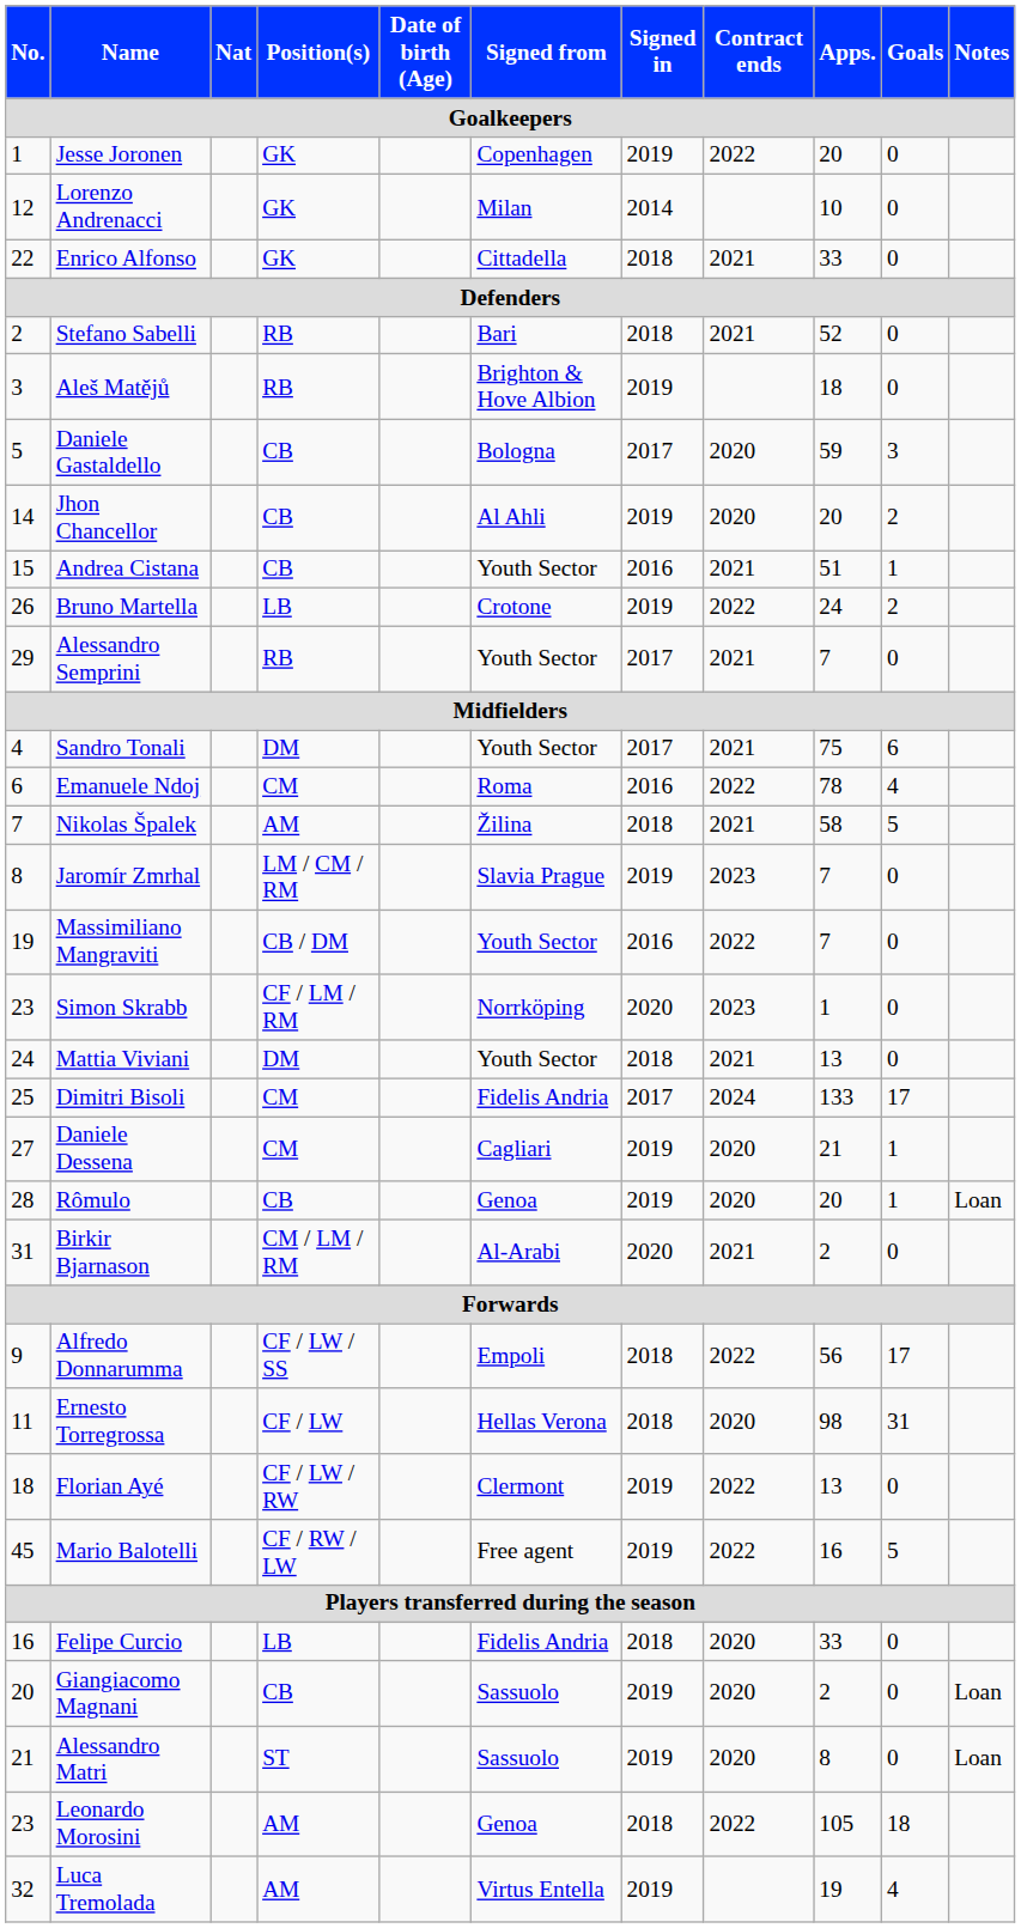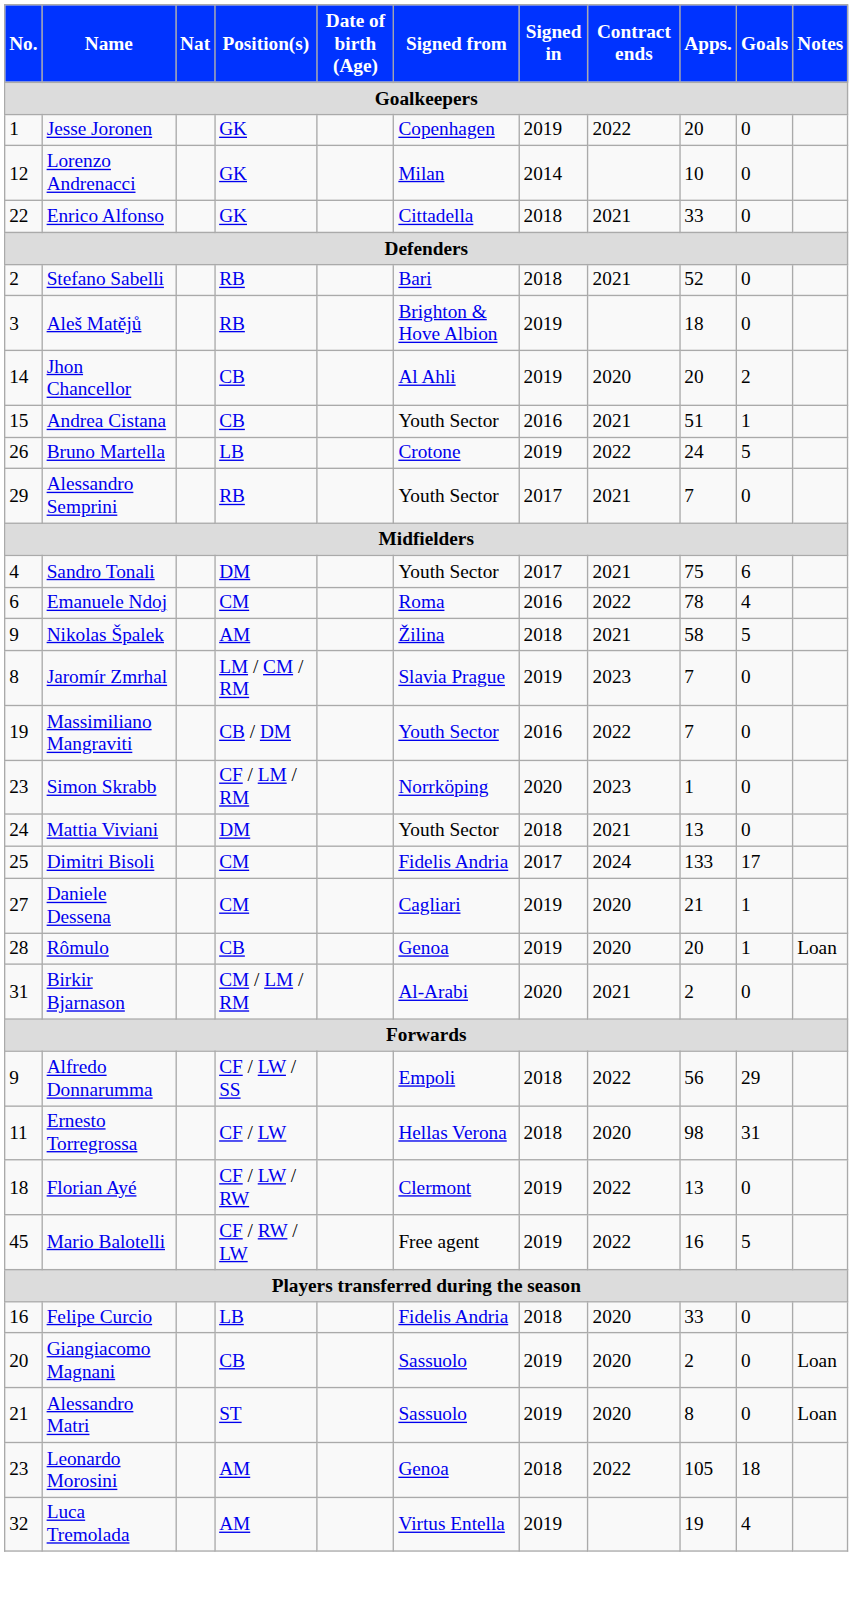 <table class="wikitable" style="text-align:left; font-size:90%; width:101%;">
 <tr>
 <th style="background:#0033FF; color:white; text-align:center;">No.</th>
 <th style="background:#0033FF; color:white; text-align:center;">Name</th>
 <th style="background:#0033FF; color:white; text-align:center;">Nat</th>
 <th style="background:#0033FF; color:white; text-align:center;">Position(s)</th>
 <th style="background:#0033FF; color:white; text-align:center;">Date of birth (Age)</th>
 <th style="background:#0033FF; color:white; text-align:center;">Signed from</th>
 <th style="background:#0033FF; color:white; text-align:center;">Signed in</th>
 <th style="background:#0033FF; color:white; text-align:center;">Contract ends</th>
 <th style="background:#0033FF; color:white; text-align:center;">Apps.</th>
 <th style="background:#0033FF; color:white; text-align:center;">Goals</th>
 <th style="background:#0033FF; color:white; text-align:center;">Notes</th>
 </tr>
 <tr>
 <th colspan=11 style="background:#dcdcdc; text-align:center;">Goalkeepers</th>
 </tr>
 <tr>
 <td>1</td>
 <td><a href='#'>Jesse Joronen</a></td>
 <td></td>
 <td><a href='#'>GK</a></td>
 <td></td>
 <td> <a href='#'>Copenhagen</a></td>
 <td>2019</td>
 <td>2022</td>
 <td>20</td>
 <td>0</td>
 <td></td>
 </tr>
 <tr>
 <td>12</td>
 <td><a href='#'>Lorenzo Andrenacci</a></td>
 <td></td>
 <td><a href='#'>GK</a></td>
 <td></td>
 <td> <a href='#'>Milan</a></td>
 <td>2014</td>
 <td></td>
 <td>10</td>
 <td>0</td>
 <td></td>
 </tr>
 <tr>
 <td>22</td>
 <td><a href='#'>Enrico Alfonso</a></td>
 <td></td>
 <td><a href='#'>GK</a></td>
 <td></td>
 <td> <a href='#'>Cittadella</a></td>
 <td>2018</td>
 <td>2021</td>
 <td>33</td>
 <td>0</td>
 <td></td>
 </tr>
 <tr>
 <th colspan=11 style="background:#dcdcdc; text-align:center;">Defenders</th>
 </tr>
 <tr>
 <td>2</td>
 <td><a href='#'>Stefano Sabelli</a></td>
 <td></td>
 <td><a href='#'>RB</a></td>
 <td></td>
 <td> <a href='#'>Bari</a></td>
 <td>2018</td>
 <td>2021</td>
 <td>52</td>
 <td>0</td>
 <td></td>
 </tr>
 <tr>
 <td>3</td>
 <td><a href='#'>Aleš Matějů</a></td>
 <td></td>
 <td><a href='#'>RB</a></td>
 <td></td>
 <td> <a href='#'>Brighton & Hove Albion</a></td>
 <td>2019</td>
 <td></td>
 <td>18</td>
 <td>0</td>
 <td></td>
 </tr>
 <tr>
-<td>5</td>
-<td><a href='#'>Daniele Gastaldello</a></td>
-<td></td>
-<td><a href='#'>CB</a></td>
-<td></td>
-<td> <a href='#'>Bologna</a></td>
-<td>2017</td>
-<td>2020</td>
-<td>59</td>
-<td>3</td>
-<td></td>
-</tr>
-<tr>
 <td>14</td>
 <td><a href='#'>Jhon Chancellor</a></td>
 <td></td>
 <td><a href='#'>CB</a></td>
 <td></td>
 <td> <a href='#'>Al Ahli</a></td>
 <td>2019</td>
 <td>2020</td>
 <td>20</td>
 <td>2</td>
 <td></td>
 </tr>
 <tr>
 <td>15</td>
 <td><a href='#'>Andrea Cistana</a></td>
 <td></td>
 <td><a href='#'>CB</a></td>
 <td></td>
 <td> Youth Sector</td>
 <td>2016</td>
 <td>2021</td>
 <td>51</td>
 <td>1</td>
 <td></td>
 </tr>
 <tr>
 <td>26</td>
 <td><a href='#'>Bruno Martella</a></td>
 <td></td>
 <td><a href='#'>LB</a></td>
 <td></td>
 <td> <a href='#'>Crotone</a></td>
 <td>2019</td>
 <td>2022</td>
 <td>24</td>
-<td>2</td>
+<td>5</td>
 <td></td>
 </tr>
 <tr>
 <td>29</td>
 <td><a href='#'>Alessandro Semprini</a></td>
 <td></td>
 <td><a href='#'>RB</a></td>
 <td></td>
 <td> Youth Sector</td>
 <td>2017</td>
 <td>2021</td>
 <td>7</td>
 <td>0</td>
 <td></td>
 </tr>
 <tr>
 <th colspan=11 style="background:#dcdcdc; text-align:center;">Midfielders</th>
 </tr>
 <tr>
 <td>4</td>
 <td><a href='#'>Sandro Tonali</a></td>
 <td></td>
 <td><a href='#'>DM</a></td>
 <td></td>
 <td> Youth Sector</td>
 <td>2017</td>
 <td>2021</td>
 <td>75</td>
 <td>6</td>
 <td></td>
 </tr>
 <tr>
 <td>6</td>
 <td><a href='#'>Emanuele Ndoj</a></td>
 <td></td>
 <td><a href='#'>CM</a></td>
 <td></td>
 <td> <a href='#'>Roma</a></td>
 <td>2016</td>
 <td>2022</td>
 <td>78</td>
 <td>4</td>
 <td></td>
 </tr>
 <tr>
-<td>7</td>
+<td>9</td>
 <td><a href='#'>Nikolas Špalek</a></td>
 <td></td>
 <td><a href='#'>AM</a></td>
 <td></td>
 <td> <a href='#'>Žilina</a></td>
 <td>2018</td>
 <td>2021</td>
 <td>58</td>
 <td>5</td>
 <td></td>
 </tr>
 <tr>
 <td>8</td>
 <td><a href='#'>Jaromír Zmrhal</a></td>
 <td></td>
 <td><a href='#'>LM</a> / <a href='#'>CM</a> / <a href='#'>RM</a></td>
 <td></td>
 <td> <a href='#'>Slavia Prague</a></td>
 <td>2019</td>
 <td>2023</td>
 <td>7</td>
 <td>0</td>
 <td></td>
 </tr>
 <tr>
 <td>19</td>
 <td><a href='#'>Massimiliano Mangraviti</a></td>
 <td></td>
 <td><a href='#'>CB</a> / <a href='#'>DM</a></td>
 <td></td>
 <td> <a href='#'>Youth Sector</a></td>
 <td>2016</td>
 <td>2022</td>
 <td>7</td>
 <td>0</td>
 <td></td>
 </tr>
 <tr>
 <td>23</td>
 <td><a href='#'>Simon Skrabb</a></td>
 <td></td>
 <td><a href='#'>CF</a> / <a href='#'>LM</a> / <a href='#'>RM</a></td>
 <td></td>
 <td> <a href='#'>Norrköping</a></td>
 <td>2020</td>
 <td>2023</td>
 <td>1</td>
 <td>0</td>
 <td></td>
 </tr>
 <tr>
 <td>24</td>
 <td><a href='#'>Mattia Viviani</a></td>
 <td></td>
 <td><a href='#'>DM</a></td>
 <td></td>
 <td> Youth Sector</td>
 <td>2018</td>
 <td>2021</td>
 <td>13</td>
 <td>0</td>
 <td></td>
 </tr>
 <tr>
 <td>25</td>
 <td><a href='#'>Dimitri Bisoli</a></td>
 <td></td>
 <td><a href='#'>CM</a></td>
 <td></td>
 <td> <a href='#'>Fidelis Andria</a></td>
 <td>2017</td>
 <td>2024</td>
 <td>133</td>
 <td>17</td>
 <td></td>
 </tr>
 <tr>
 <td>27</td>
 <td><a href='#'>Daniele Dessena</a></td>
 <td></td>
 <td><a href='#'>CM</a></td>
 <td></td>
 <td> <a href='#'>Cagliari</a></td>
 <td>2019</td>
 <td>2020</td>
 <td>21</td>
 <td>1</td>
 <td></td>
 </tr>
 <tr>
 <td>28</td>
 <td><a href='#'>Rômulo</a></td>
 <td></td>
 <td><a href='#'>CB</a></td>
 <td></td>
 <td> <a href='#'>Genoa</a></td>
 <td>2019</td>
 <td>2020</td>
 <td>20</td>
 <td>1</td>
 <td>Loan</td>
 </tr>
 <tr>
 <td>31</td>
 <td><a href='#'>Birkir Bjarnason</a></td>
 <td></td>
 <td><a href='#'>CM</a> / <a href='#'>LM</a> / <a href='#'>RM</a></td>
 <td></td>
 <td> <a href='#'>Al-Arabi</a></td>
 <td>2020</td>
 <td>2021</td>
 <td>2</td>
 <td>0</td>
 <td></td>
 </tr>
 <tr>
 <th colspan=11 style="background:#dcdcdc; text-align:center;">Forwards</th>
 </tr>
 <tr>
 <td>9</td>
 <td><a href='#'>Alfredo Donnarumma</a></td>
 <td></td>
 <td><a href='#'>CF</a> / <a href='#'>LW</a> / <a href='#'>SS</a></td>
 <td></td>
 <td> <a href='#'>Empoli</a></td>
 <td>2018</td>
 <td>2022</td>
 <td>56</td>
-<td>17</td>
+<td>29</td>
 <td></td>
 </tr>
 <tr>
 <td>11</td>
 <td><a href='#'>Ernesto Torregrossa</a></td>
 <td></td>
 <td><a href='#'>CF</a> / <a href='#'>LW</a></td>
 <td></td>
 <td> <a href='#'>Hellas Verona</a></td>
 <td>2018</td>
 <td>2020</td>
 <td>98</td>
 <td>31</td>
 <td></td>
 </tr>
 <tr>
 <td>18</td>
 <td><a href='#'>Florian Ayé</a></td>
 <td></td>
 <td><a href='#'>CF</a> / <a href='#'>LW</a> / <a href='#'>RW</a></td>
 <td></td>
 <td> <a href='#'>Clermont</a></td>
 <td>2019</td>
 <td>2022</td>
 <td>13</td>
 <td>0</td>
 <td></td>
 </tr>
 <tr>
 <td>45</td>
 <td><a href='#'>Mario Balotelli</a></td>
 <td></td>
 <td><a href='#'>CF</a> / <a href='#'>RW</a> / <a href='#'>LW</a></td>
 <td></td>
 <td>Free agent</td>
 <td>2019</td>
 <td>2022</td>
 <td>16</td>
 <td>5</td>
 <td></td>
 </tr>
 <tr>
 <th colspan=11 style="background:#dcdcdc; text-align:center;">Players transferred during the season</th>
 </tr>
 <tr>
 <td>16</td>
 <td><a href='#'>Felipe Curcio</a></td>
 <td></td>
 <td><a href='#'>LB</a></td>
 <td></td>
 <td> <a href='#'>Fidelis Andria</a></td>
 <td>2018</td>
 <td>2020</td>
 <td>33</td>
 <td>0</td>
 <td></td>
 </tr>
 <tr>
 <td>20</td>
 <td><a href='#'>Giangiacomo Magnani</a></td>
 <td></td>
 <td><a href='#'>CB</a></td>
 <td></td>
 <td> <a href='#'>Sassuolo</a></td>
 <td>2019</td>
 <td>2020</td>
 <td>2</td>
 <td>0</td>
 <td>Loan</td>
 </tr>
 <tr>
 <td>21</td>
 <td><a href='#'>Alessandro Matri</a></td>
 <td></td>
 <td><a href='#'>ST</a></td>
 <td></td>
 <td> <a href='#'>Sassuolo</a></td>
 <td>2019</td>
 <td>2020</td>
 <td>8</td>
 <td>0</td>
 <td>Loan</td>
 </tr>
 <tr>
 <td>23</td>
 <td><a href='#'>Leonardo Morosini</a></td>
 <td></td>
 <td><a href='#'>AM</a></td>
 <td></td>
 <td> <a href='#'>Genoa</a></td>
 <td>2018</td>
 <td>2022</td>
 <td>105</td>
 <td>18</td>
 <td></td>
 </tr>
 <tr>
 <td>32</td>
 <td><a href='#'>Luca Tremolada</a></td>
 <td></td>
 <td><a href='#'>AM</a></td>
 <td></td>
 <td> <a href='#'>Virtus Entella</a></td>
 <td>2019</td>
 <td></td>
 <td>19</td>
 <td>4</td>
 <td></td>
 </tr>
 </table>
